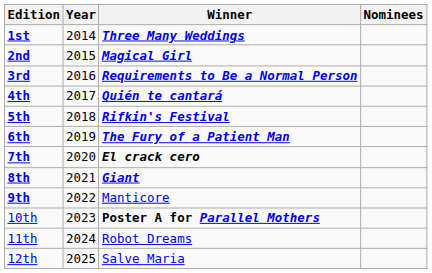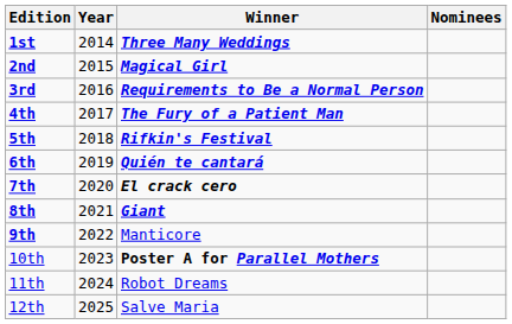 <table class="wikitable">
 <tr>
 <th>Edition</th>
 <th>Year</th>
 <th>Winner</th>
 <th>Nominees</th>
 </tr>
 <tr>
 <td><strong><a href='#'>1st</a></strong></td>
 <td>2014</td>
 <td><strong><em><a href='#'>Three Many Weddings</a></em></strong></td>
 <td></td>
 </tr>
 <tr>
 <td><strong><a href='#'>2nd</a></strong></td>
 <td>2015</td>
 <td><strong><em><a href='#'>Magical Girl</a></em></strong></td>
 <td></td>
 </tr>
 <tr>
 <td><strong><a href='#'>3rd</a></strong></td>
 <td>2016</td>
 <td><strong><em><a href='#'>Requirements to Be a Normal Person</a></em></strong></td>
 <td></td>
 </tr>
 <tr>
 <td><strong><a href='#'>4th</a></strong></td>
 <td>2017</td>
-<td><strong><em><a href='#'>Quién te cantará</a></em></strong></td>
+<td><strong><em><a href='#'>The Fury of a Patient Man</a></em></strong></td>
 <td></td>
 </tr>
 <tr>
 <td><strong><a href='#'>5th</a></strong></td>
 <td>2018</td>
 <td><strong><em><a href='#'>Rifkin's Festival</a></em></strong></td>
 <td></td>
 </tr>
 <tr>
 <td><strong><a href='#'>6th</a></strong></td>
 <td>2019</td>
-<td><strong><em><a href='#'>The Fury of a Patient Man</a></em></strong></td>
+<td><strong><em><a href='#'>Quién te cantará</a></em></strong></td>
 <td></td>
 </tr>
 <tr>
 <td><strong><a href='#'>7th</a></strong></td>
 <td>2020</td>
 <td><strong><em>El crack cero</em></strong></td>
 <td></td>
 </tr>
 <tr>
 <td><strong><a href='#'>8th</a></strong></td>
 <td>2021</td>
 <td><strong><em><a href='#'>Giant</a></em></strong></td>
 <td></td>
 </tr>
 <tr>
 <td><strong><a href='#'>9th</a></strong></td>
 <td>2022</td>
 <td></em></strong><a href='#'>Manticore</a><strong><em></td>
 <td></td>
 </tr>
 <tr>
 <td></strong><a href='#'>10th</a><strong></td>
 <td>2023</td>
 <td><strong>Poster A for <em><a href='#'>Parallel Mothers</a><strong><em></td>
 <td></td>
 </tr>
 <tr>
 <td></strong><a href='#'>11th</a><strong></td>
 <td>2024</td>
 <td></em></strong><a href='#'>Robot Dreams</a><strong><em></td>
 <td></td>
 </tr>
 <tr>
 <td></strong><a href='#'>12th</a><strong></td>
 <td>2025</td>
 <td></em></strong><a href='#'>Salve Maria</a><strong><em></td>
 <td></td>
 </tr>
 </table>
